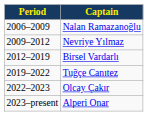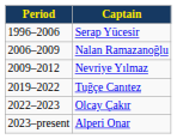 <table class="wikitable">
 <tr>
 <th style="color:#FFED00; background:#163962;">Period</th>
 <th style="color:#FFED00; background:#163962;">Captain</th>
+</tr>
+<tr>
+<td>1996–2006</td>
+<td> <a href='#'>Serap Yücesir</a></td>
 </tr>
 <tr>
 <td>2006–2009</td>
 <td> <a href='#'>Nalan Ramazanoğlu</a></td>
 </tr>
 <tr>
 <td>2009–2012</td>
 <td> <a href='#'>Nevriye Yılmaz</a></td>
-</tr>
-<tr>
-<td>2012–2019</td>
-<td> <a href='#'>Birsel Vardarlı</a></td>
 </tr>
 <tr>
 <td>2019–2022</td>
 <td> <a href='#'>Tuğçe Canıtez</a></td>
 </tr>
 <tr>
 <td>2022–2023</td>
 <td> <a href='#'>Olcay Çakır</a></td>
 </tr>
 <tr>
 <td>2023–present</td>
 <td> <a href='#'>Alperi Onar</a></td>
 </tr>
 </table>
